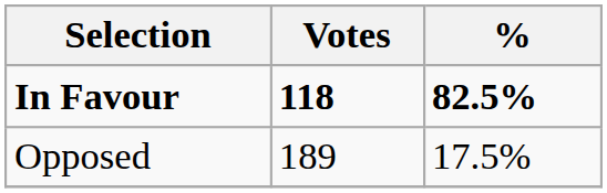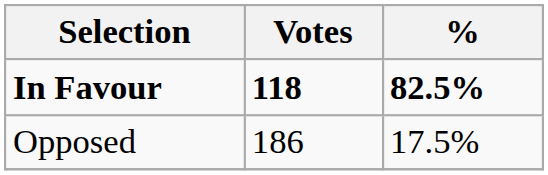 <table class="wikitable" style="width:250px">
 <tr>
 <th>Selection</th>
 <th>Votes</th>
 <th>%</th>
 </tr>
 <tr>
 <td><strong>In Favour</strong></td>
 <td><strong>118</strong></td>
 <td><strong>82.5%</strong></td>
 </tr>
 <tr>
 <td>Opposed</td>
-<td>189</td>
+<td>186</td>
 <td>17.5%</td>
 </tr>
 <tr>
 </tr>
 </table>
